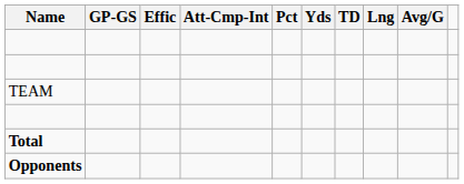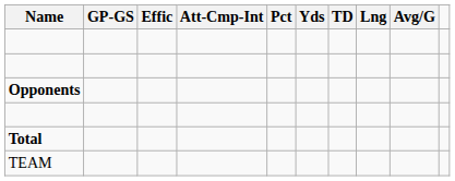 <table class="wikitable" style="white-space:nowrap;">
 <tr>
 <th>Name</th>
 <th>GP-GS</th>
 <th>Effic</th>
 <th>Att-Cmp-Int</th>
 <th>Pct</th>
 <th>Yds</th>
 <th>TD</th>
 <th>Lng</th>
 <th>Avg/G</th>
 </tr>
 <tr>
 <td> </td>
 <td> </td>
 <td> </td>
 <td> </td>
 <td> </td>
 <td> </td>
 <td> </td>
 <td> </td>
 <td> </td>
 <td> </td>
 </tr>
 <tr>
 <td> </td>
 <td> </td>
 <td> </td>
 <td> </td>
 <td> </td>
 <td> </td>
 <td> </td>
 <td> </td>
 <td> </td>
 <td> </td>
 </tr>
 <tr>
-<td>TEAM</td>
+<td><strong>Opponents</strong></td>
 <td> </td>
 <td> </td>
 <td> </td>
 <td> </td>
 <td> </td>
 <td> </td>
 <td> </td>
 <td> </td>
 <td> </td>
 </tr>
 <tr>
 <td> </td>
 <td> </td>
 <td> </td>
 <td> </td>
 <td> </td>
 <td> </td>
 <td> </td>
 <td> </td>
 <td> </td>
 <td> </td>
 </tr>
 <tr>
 <td><strong>Total</strong></td>
 <td> </td>
 <td> </td>
 <td> </td>
 <td> </td>
 <td> </td>
 <td> </td>
 <td> </td>
 <td> </td>
 <td> </td>
 </tr>
 <tr>
-<td><strong>Opponents</strong></td>
+<td>TEAM</td>
 <td> </td>
 <td> </td>
 <td> </td>
 <td> </td>
 <td> </td>
 <td> </td>
 <td> </td>
 <td> </td>
 <td> </td>
 </tr>
 </table>
